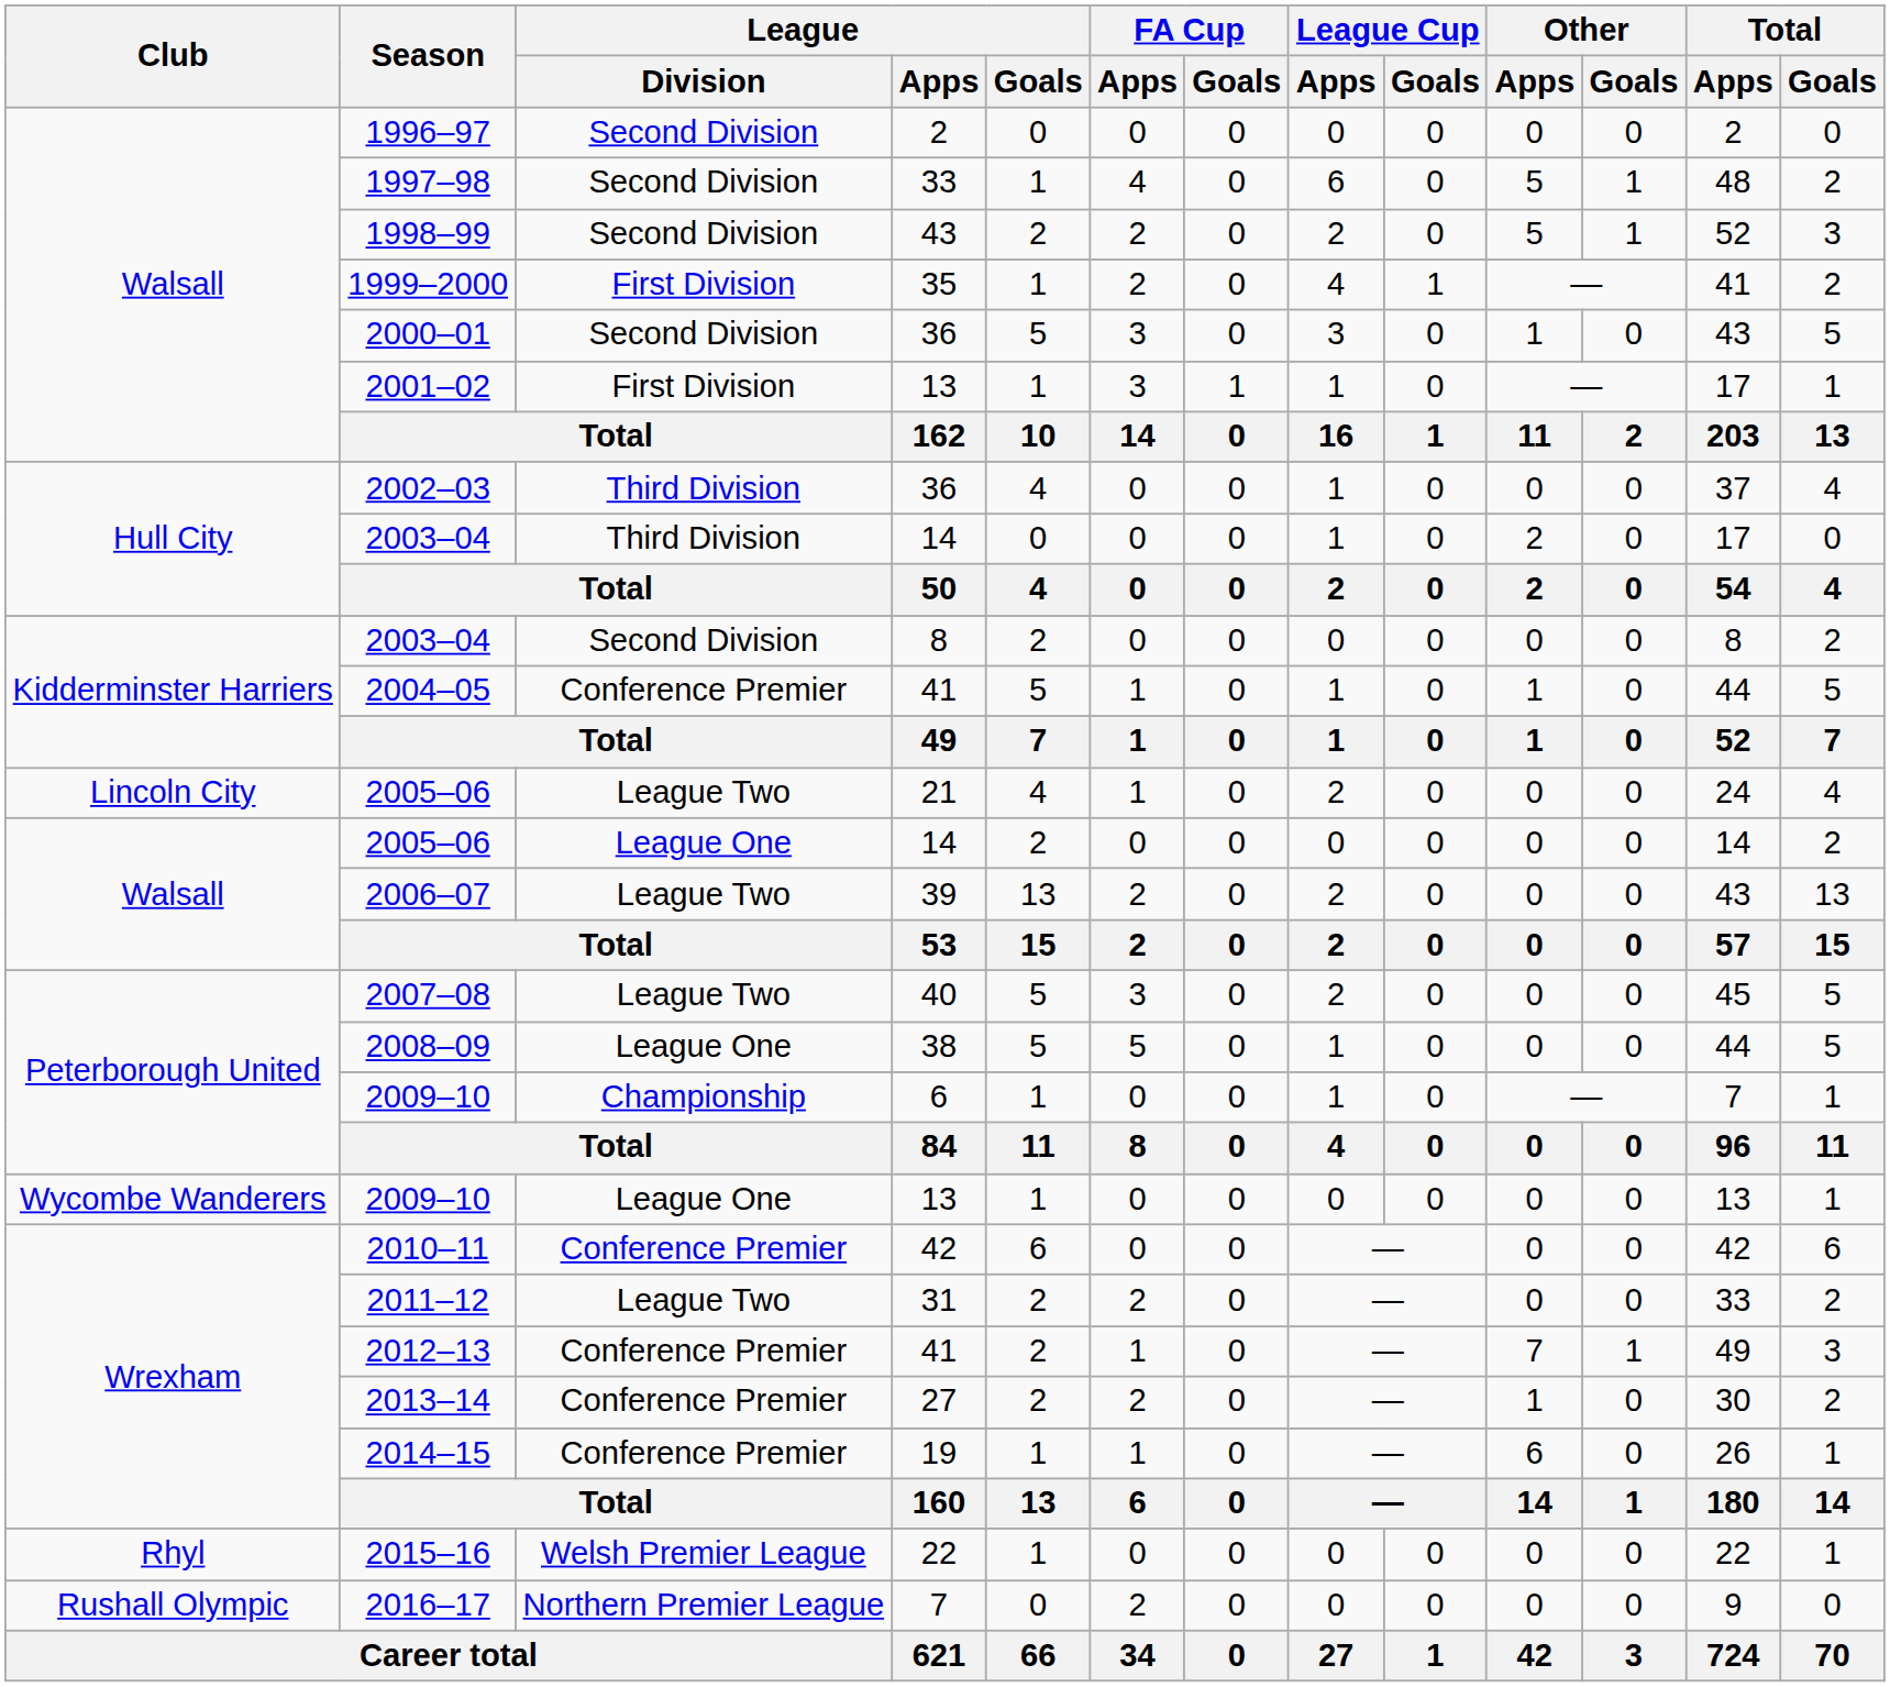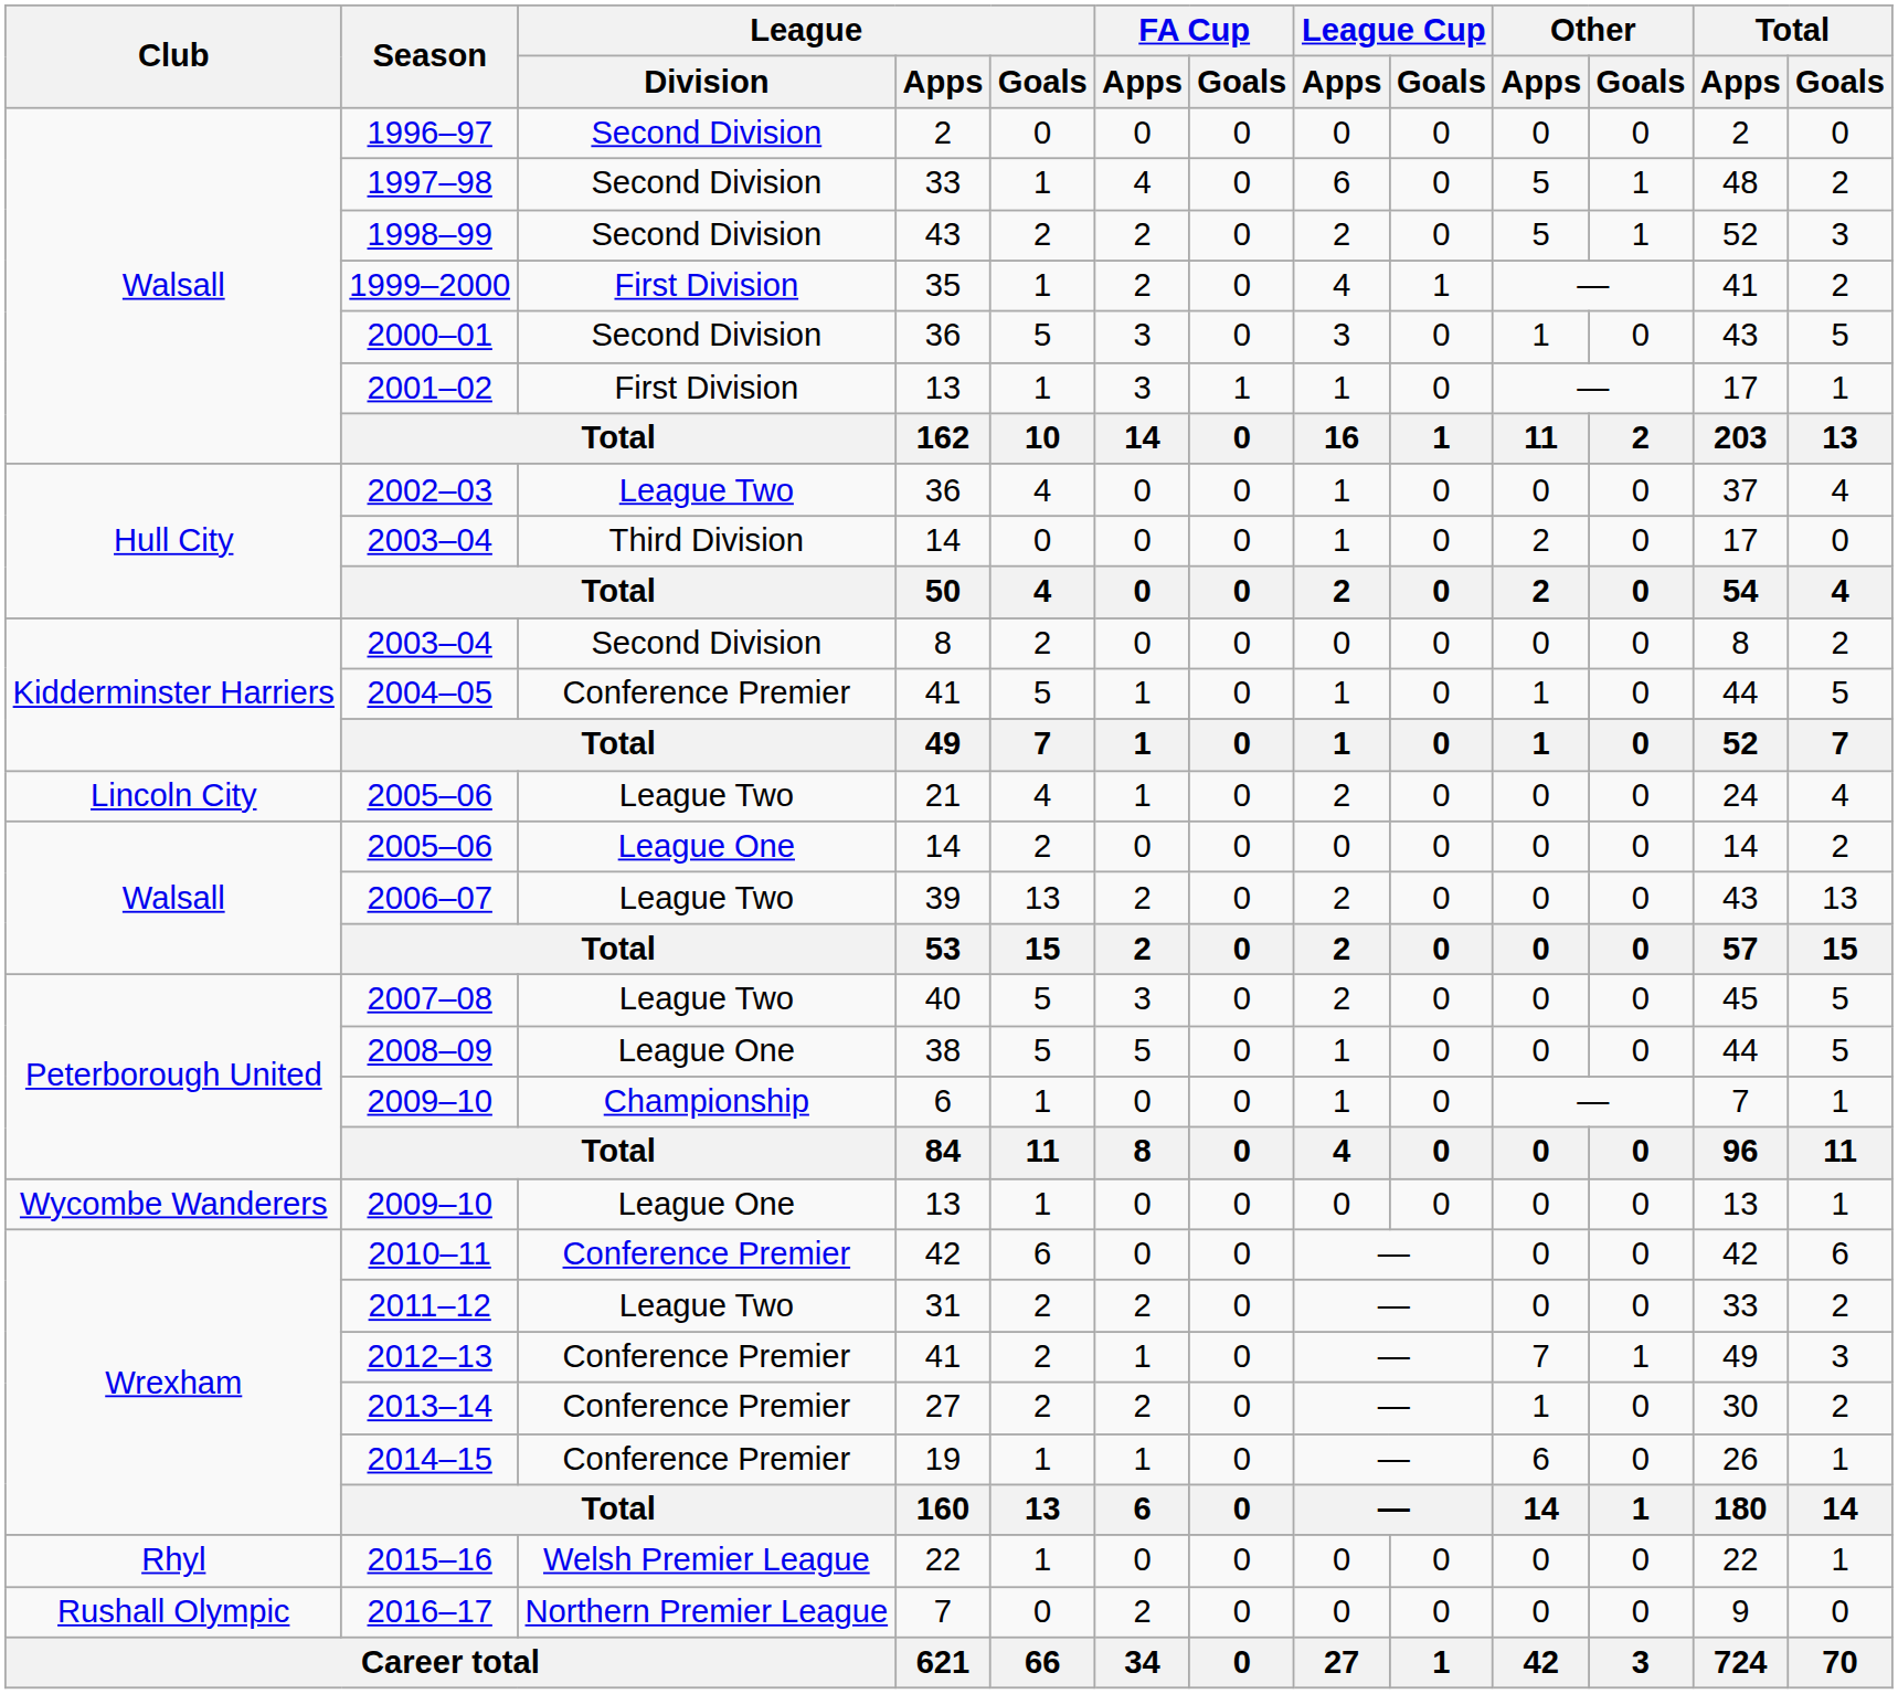 <table class=wikitable style="text-align:center">
 <tr>
 <th rowspan=2>Club</th>
 <th rowspan=2>Season</th>
 <th colspan=3>League</th>
 <th colspan=2><a href='#'>FA Cup</a></th>
 <th colspan=2><a href='#'>League Cup</a></th>
 <th colspan=2>Other</th>
 <th colspan=2>Total</th>
 </tr>
 <tr>
 <th>Division</th>
 <th>Apps</th>
 <th>Goals</th>
 <th>Apps</th>
 <th>Goals</th>
 <th>Apps</th>
 <th>Goals</th>
 <th>Apps</th>
 <th>Goals</th>
 <th>Apps</th>
 <th>Goals</th>
 </tr>
 <tr>
 <td rowspan=7><a href='#'>Walsall</a></td>
 <td><a href='#'>1996–97</a></td>
 <td><a href='#'>Second Division</a></td>
 <td>2</td>
 <td>0</td>
 <td>0</td>
 <td>0</td>
 <td>0</td>
 <td>0</td>
 <td>0</td>
 <td>0</td>
 <td>2</td>
 <td>0</td>
 </tr>
 <tr>
 <td><a href='#'>1997–98</a></td>
 <td>Second Division</td>
 <td>33</td>
 <td>1</td>
 <td>4</td>
 <td>0</td>
 <td>6</td>
 <td>0</td>
 <td>5</td>
 <td>1</td>
 <td>48</td>
 <td>2</td>
 </tr>
 <tr>
 <td><a href='#'>1998–99</a></td>
 <td>Second Division</td>
 <td>43</td>
 <td>2</td>
 <td>2</td>
 <td>0</td>
 <td>2</td>
 <td>0</td>
 <td>5</td>
 <td>1</td>
 <td>52</td>
 <td>3</td>
 </tr>
 <tr>
 <td><a href='#'>1999–2000</a></td>
 <td><a href='#'>First Division</a></td>
 <td>35</td>
 <td>1</td>
 <td>2</td>
 <td>0</td>
 <td>4</td>
 <td>1</td>
 <td colspan=2>—</td>
 <td>41</td>
 <td>2</td>
 </tr>
 <tr>
 <td><a href='#'>2000–01</a></td>
 <td>Second Division</td>
 <td>36</td>
 <td>5</td>
 <td>3</td>
 <td>0</td>
 <td>3</td>
 <td>0</td>
 <td>1</td>
 <td>0</td>
 <td>43</td>
 <td>5</td>
 </tr>
 <tr>
 <td><a href='#'>2001–02</a></td>
 <td>First Division</td>
 <td>13</td>
 <td>1</td>
 <td>3</td>
 <td>1</td>
 <td>1</td>
 <td>0</td>
 <td colspan=2>—</td>
 <td>17</td>
 <td>1</td>
 </tr>
 <tr>
 <th colspan=2>Total</th>
 <th>162</th>
 <th>10</th>
 <th>14</th>
 <th>0</th>
 <th>16</th>
 <th>1</th>
 <th>11</th>
 <th>2</th>
 <th>203</th>
 <th>13</th>
 </tr>
 <tr>
 <td rowspan=3><a href='#'>Hull City</a></td>
 <td><a href='#'>2002–03</a></td>
-<td><a href='#'>Third Division</a></td>
+<td><a href='#'>League Two</a></td>
 <td>36</td>
 <td>4</td>
 <td>0</td>
 <td>0</td>
 <td>1</td>
 <td>0</td>
 <td>0</td>
 <td>0</td>
 <td>37</td>
 <td>4</td>
 </tr>
 <tr>
 <td><a href='#'>2003–04</a></td>
 <td>Third Division</td>
 <td>14</td>
 <td>0</td>
 <td>0</td>
 <td>0</td>
 <td>1</td>
 <td>0</td>
 <td>2</td>
 <td>0</td>
 <td>17</td>
 <td>0</td>
 </tr>
 <tr>
 <th colspan=2>Total</th>
 <th>50</th>
 <th>4</th>
 <th>0</th>
 <th>0</th>
 <th>2</th>
 <th>0</th>
 <th>2</th>
 <th>0</th>
 <th>54</th>
 <th>4</th>
 </tr>
 <tr>
 <td rowspan=3><a href='#'>Kidderminster Harriers</a></td>
 <td><a href='#'>2003–04</a></td>
 <td>Second Division</td>
 <td>8</td>
 <td>2</td>
 <td>0</td>
 <td>0</td>
 <td>0</td>
 <td>0</td>
 <td>0</td>
 <td>0</td>
 <td>8</td>
 <td>2</td>
 </tr>
 <tr>
 <td><a href='#'>2004–05</a></td>
 <td>Conference Premier</td>
 <td>41</td>
 <td>5</td>
 <td>1</td>
 <td>0</td>
 <td>1</td>
 <td>0</td>
 <td>1</td>
 <td>0</td>
 <td>44</td>
 <td>5</td>
 </tr>
 <tr>
 <th colspan=2>Total</th>
 <th>49</th>
 <th>7</th>
 <th>1</th>
 <th>0</th>
 <th>1</th>
 <th>0</th>
 <th>1</th>
 <th>0</th>
 <th>52</th>
 <th>7</th>
 </tr>
 <tr>
 <td><a href='#'>Lincoln City</a></td>
 <td><a href='#'>2005–06</a></td>
 <td>League Two</td>
 <td>21</td>
 <td>4</td>
 <td>1</td>
 <td>0</td>
 <td>2</td>
 <td>0</td>
 <td>0</td>
 <td>0</td>
 <td>24</td>
 <td>4</td>
 </tr>
 <tr>
 <td rowspan=3><a href='#'>Walsall</a></td>
 <td><a href='#'>2005–06</a></td>
 <td><a href='#'>League One</a></td>
 <td>14</td>
 <td>2</td>
 <td>0</td>
 <td>0</td>
 <td>0</td>
 <td>0</td>
 <td>0</td>
 <td>0</td>
 <td>14</td>
 <td>2</td>
 </tr>
 <tr>
 <td><a href='#'>2006–07</a></td>
 <td>League Two</td>
 <td>39</td>
 <td>13</td>
 <td>2</td>
 <td>0</td>
 <td>2</td>
 <td>0</td>
 <td>0</td>
 <td>0</td>
 <td>43</td>
 <td>13</td>
 </tr>
 <tr>
 <th colspan=2>Total</th>
 <th>53</th>
 <th>15</th>
 <th>2</th>
 <th>0</th>
 <th>2</th>
 <th>0</th>
 <th>0</th>
 <th>0</th>
 <th>57</th>
 <th>15</th>
 </tr>
 <tr>
 <td rowspan=4><a href='#'>Peterborough United</a></td>
 <td><a href='#'>2007–08</a></td>
 <td>League Two</td>
 <td>40</td>
 <td>5</td>
 <td>3</td>
 <td>0</td>
 <td>2</td>
 <td>0</td>
 <td>0</td>
 <td>0</td>
 <td>45</td>
 <td>5</td>
 </tr>
 <tr>
 <td><a href='#'>2008–09</a></td>
 <td>League One</td>
 <td>38</td>
 <td>5</td>
 <td>5</td>
 <td>0</td>
 <td>1</td>
 <td>0</td>
 <td>0</td>
 <td>0</td>
 <td>44</td>
 <td>5</td>
 </tr>
 <tr>
 <td><a href='#'>2009–10</a></td>
 <td><a href='#'>Championship</a></td>
 <td>6</td>
 <td>1</td>
 <td>0</td>
 <td>0</td>
 <td>1</td>
 <td>0</td>
 <td colspan=2>—</td>
 <td>7</td>
 <td>1</td>
 </tr>
 <tr>
 <th colspan=2>Total</th>
 <th>84</th>
 <th>11</th>
 <th>8</th>
 <th>0</th>
 <th>4</th>
 <th>0</th>
 <th>0</th>
 <th>0</th>
 <th>96</th>
 <th>11</th>
 </tr>
 <tr>
 <td><a href='#'>Wycombe Wanderers</a></td>
 <td><a href='#'>2009–10</a></td>
 <td>League One</td>
 <td>13</td>
 <td>1</td>
 <td>0</td>
 <td>0</td>
 <td>0</td>
 <td>0</td>
 <td>0</td>
 <td>0</td>
 <td>13</td>
 <td>1</td>
 </tr>
 <tr>
 <td rowspan=6><a href='#'>Wrexham</a></td>
 <td><a href='#'>2010–11</a></td>
 <td><a href='#'>Conference Premier</a></td>
 <td>42</td>
 <td>6</td>
 <td>0</td>
 <td>0</td>
 <td colspan=2>—</td>
 <td>0</td>
 <td>0</td>
 <td>42</td>
 <td>6</td>
 </tr>
 <tr>
 <td><a href='#'>2011–12</a></td>
 <td>League Two</td>
 <td>31</td>
 <td>2</td>
 <td>2</td>
 <td>0</td>
 <td colspan=2>—</td>
 <td>0</td>
 <td>0</td>
 <td>33</td>
 <td>2</td>
 </tr>
 <tr>
 <td><a href='#'>2012–13</a></td>
 <td>Conference Premier</td>
 <td>41</td>
 <td>2</td>
 <td>1</td>
 <td>0</td>
 <td colspan=2>—</td>
 <td>7</td>
 <td>1</td>
 <td>49</td>
 <td>3</td>
 </tr>
 <tr>
 <td><a href='#'>2013–14</a></td>
 <td>Conference Premier</td>
 <td>27</td>
 <td>2</td>
 <td>2</td>
 <td>0</td>
 <td colspan=2>—</td>
 <td>1</td>
 <td>0</td>
 <td>30</td>
 <td>2</td>
 </tr>
 <tr>
 <td><a href='#'>2014–15</a></td>
 <td>Conference Premier</td>
 <td>19</td>
 <td>1</td>
 <td>1</td>
 <td>0</td>
 <td colspan=2>—</td>
 <td>6</td>
 <td>0</td>
 <td>26</td>
 <td>1</td>
 </tr>
 <tr>
 <th colspan=2>Total</th>
 <th>160</th>
 <th>13</th>
 <th>6</th>
 <th>0</th>
 <th colspan=2>—</th>
 <th>14</th>
 <th>1</th>
 <th>180</th>
 <th>14</th>
 </tr>
 <tr>
 <td><a href='#'>Rhyl</a></td>
 <td><a href='#'>2015–16</a></td>
 <td><a href='#'>Welsh Premier League</a></td>
 <td>22</td>
 <td>1</td>
 <td>0</td>
 <td>0</td>
 <td>0</td>
 <td>0</td>
 <td>0</td>
 <td>0</td>
 <td>22</td>
 <td>1</td>
 </tr>
 <tr>
 <td><a href='#'>Rushall Olympic</a></td>
 <td><a href='#'>2016–17</a></td>
 <td><a href='#'>Northern Premier League</a></td>
 <td>7</td>
 <td>0</td>
 <td>2</td>
 <td>0</td>
 <td>0</td>
 <td>0</td>
 <td>0</td>
 <td>0</td>
 <td>9</td>
 <td>0</td>
 </tr>
 <tr>
 <th colspan=3>Career total</th>
 <th>621</th>
 <th>66</th>
 <th>34</th>
 <th>0</th>
 <th>27</th>
 <th>1</th>
 <th>42</th>
 <th>3</th>
 <th>724</th>
 <th>70</th>
 </tr>
 </table>
